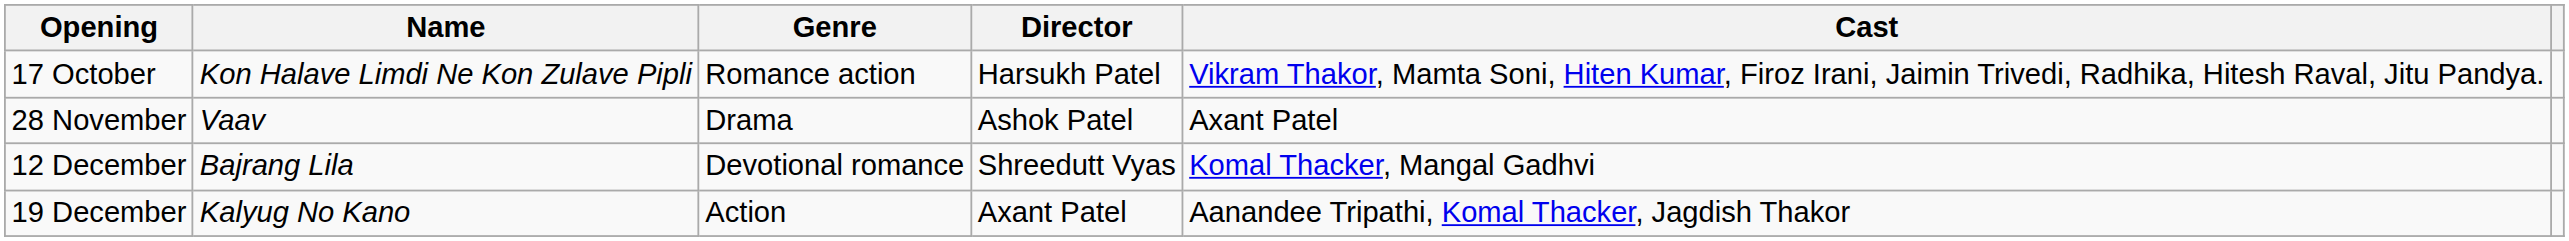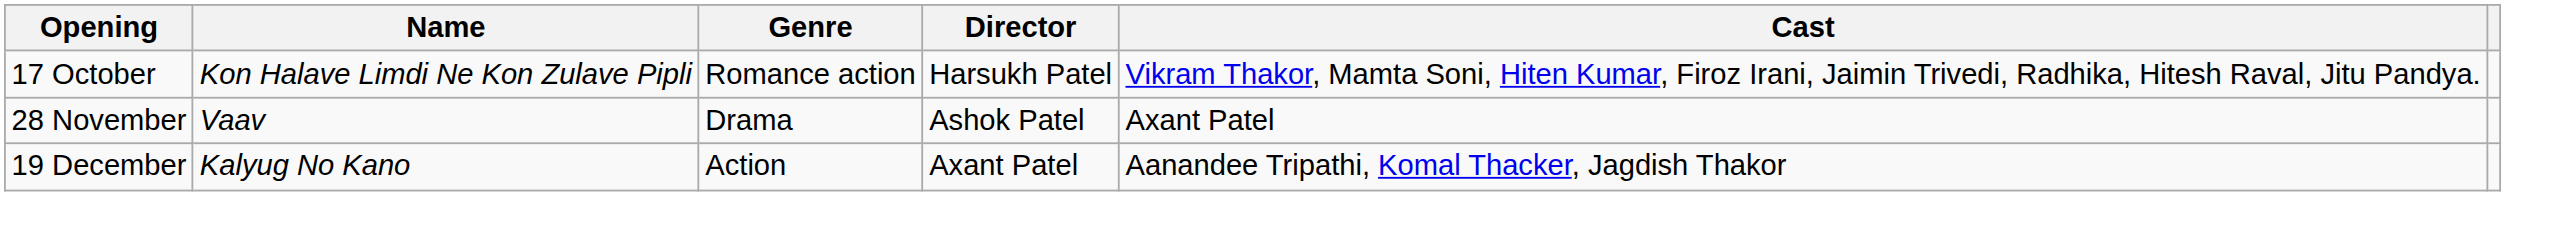 <table class="wikitable sortable">
 <tr>
 <th>Opening</th>
 <th>Name</th>
 <th>Genre</th>
 <th>Director</th>
 <th>Cast</th>
 <th></th>
 </tr>
 <tr>
 <td>17 October</td>
 <td><em>Kon Halave Limdi Ne Kon Zulave Pipli</em></td>
 <td>Romance action</td>
 <td>Harsukh Patel</td>
 <td><a href='#'>Vikram Thakor</a>, Mamta Soni, <a href='#'>Hiten Kumar</a>, Firoz Irani, Jaimin Trivedi, Radhika, Hitesh Raval, Jitu Pandya.</td>
 <td></td>
 </tr>
 <tr>
 <td>28 November</td>
 <td><em>Vaav</em></td>
 <td>Drama</td>
 <td>Ashok Patel</td>
 <td>Axant Patel</td>
 <td></td>
 </tr>
 <tr>
-<td>12 December</td>
-<td><em>Bajrang Lila</em></td>
-<td>Devotional romance</td>
-<td>Shreedutt Vyas</td>
-<td><a href='#'>Komal Thacker</a>, Mangal Gadhvi</td>
-<td></td>
-</tr>
-<tr>
 <td>19 December</td>
 <td><em>Kalyug No Kano</em></td>
 <td>Action</td>
 <td>Axant Patel</td>
 <td>Aanandee Tripathi, <a href='#'>Komal Thacker</a>, Jagdish Thakor</td>
 <td></td>
 </tr>
 </table>
